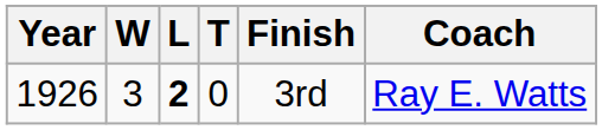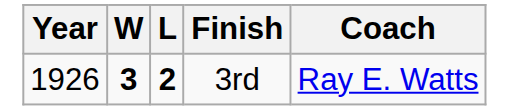 <table class="wikitable" style="margin:1em auto; text-align:center">
 <tr>
 <th>Year</th>
 <th>W</th>
 <th>L</th>
-<th>T</th>
 <th>Finish</th>
 <th>Coach</th>
 </tr>
 <tr>
 <td>1926</td>
-<td>3</td>
+<td><strong>3</strong></td>
 <td><strong>2</strong></td>
-<td>0</td>
 <td>3rd</td>
 <td><a href='#'>Ray E. Watts</a></td>
 </tr>
 </table>
